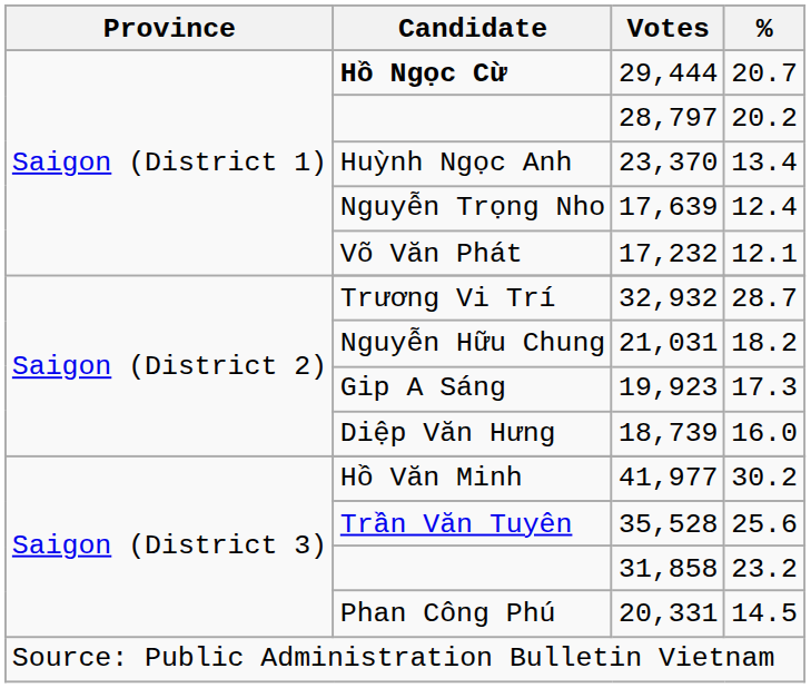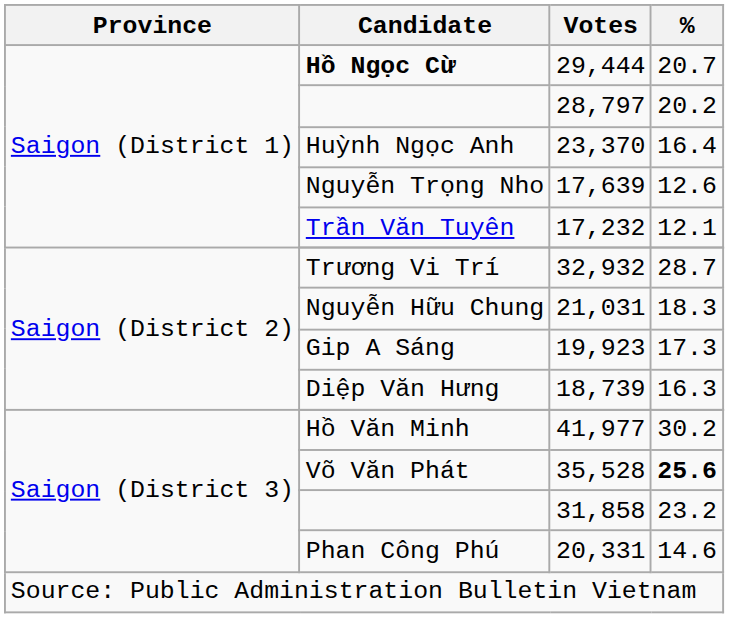 <table class=wikitable style=text-align:right>
 <tr>
 <th>Province</th>
 <th>Candidate</th>
 <th>Votes</th>
 <th>%</th>
 </tr>
 <tr>
 <td rowspan=5 align=left><a href='#'>Saigon</a> (District 1)</td>
 <td align=left><strong>Hồ Ngọc Cừ</strong></td>
 <td>29,444</td>
 <td>20.7</td>
 </tr>
 <tr>
 <td align=left></td>
 <td>28,797</td>
 <td>20.2</td>
 </tr>
 <tr>
 <td align=left>Huỳnh Ngọc Anh</td>
 <td>23,370</td>
-<td>13.4</td>
+<td>16.4</td>
 </tr>
 <tr>
 <td align=left>Nguyễn Trọng Nho</td>
 <td>17,639</td>
-<td>12.4</td>
+<td>12.6</td>
 </tr>
 <tr>
-<td align=left>Võ Văn Phát</td>
+<td align=left><a href='#'>Trần Văn Tuyên</a></td>
 <td>17,232</td>
 <td>12.1</td>
 </tr>
 <tr>
 <td rowspan=5 align=left><a href='#'>Saigon</a> (District 2)</td>
 </tr>
 <tr>
 <td align=left>Trương Vi Trí</td>
 <td>32,932</td>
 <td>28.7</td>
 </tr>
 <tr>
 <td align=left>Nguyễn Hữu Chung</td>
 <td>21,031</td>
-<td>18.2</td>
+<td>18.3</td>
 </tr>
 <tr>
 <td align=left>Gip A Sáng</td>
 <td>19,923</td>
 <td>17.3</td>
 </tr>
 <tr>
 <td align=left>Diệp Văn Hưng</td>
 <td>18,739</td>
-<td>16.0</td>
+<td>16.3</td>
 </tr>
 <tr>
 <td rowspan=5 align=left><a href='#'>Saigon</a> (District 3)</td>
 </tr>
 <tr>
 <td align=left>Hồ Văn Minh</td>
 <td>41,977</td>
 <td>30.2</td>
 </tr>
 <tr>
-<td align=left><a href='#'>Trần Văn Tuyên</a></td>
+<td align=left>Võ Văn Phát</td>
 <td>35,528</td>
-<td>25.6</td>
+<td><strong>25.6</strong></td>
 </tr>
 <tr>
 <td align=left></td>
 <td>31,858</td>
 <td>23.2</td>
 </tr>
 <tr>
 <td align=left>Phan Công Phú</td>
 <td>20,331</td>
-<td>14.5</td>
+<td>14.6</td>
 </tr>
 <tr>
 <td colspan=4 align=left>Source: Public Administration Bulletin Vietnam</td>
 </tr>
 </table>
